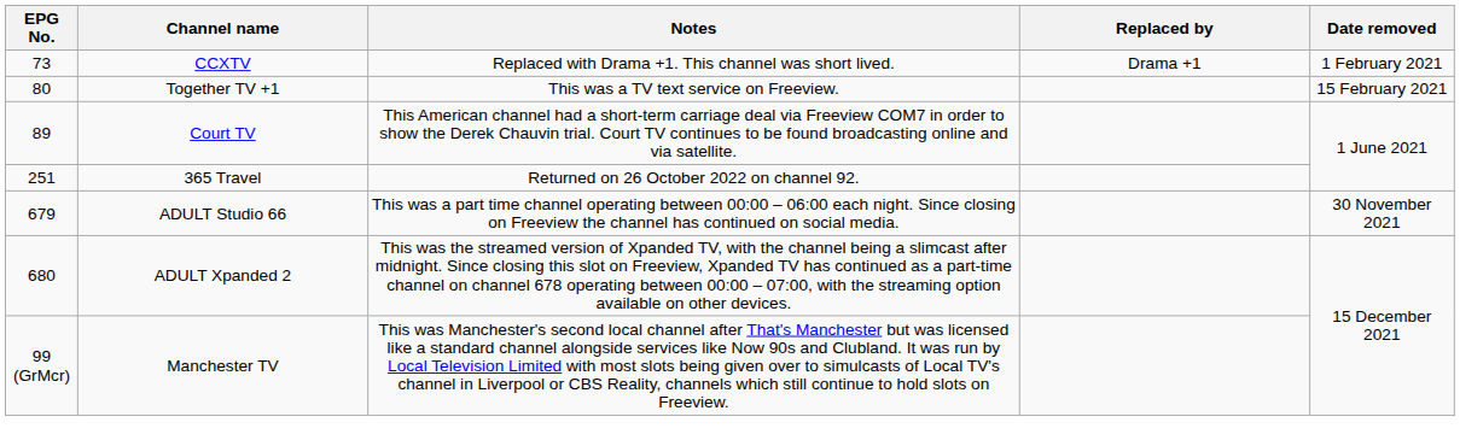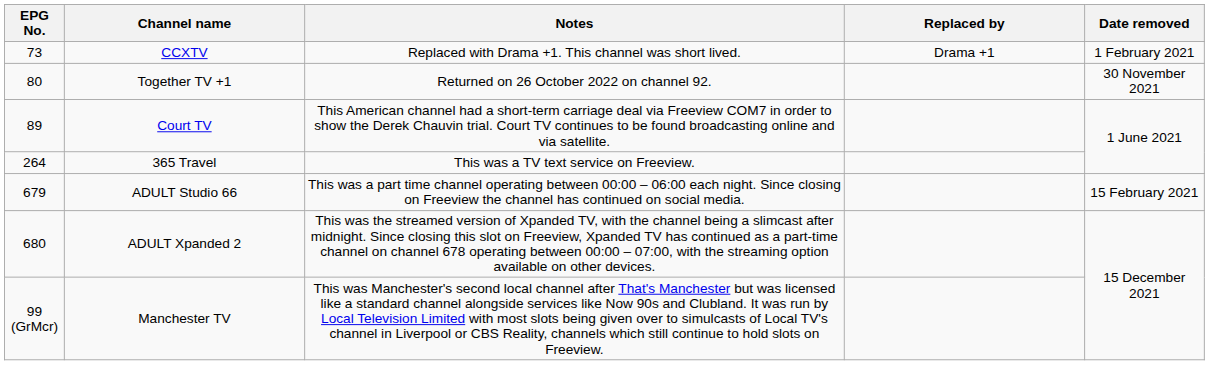 <table class="wikitable sortable" style="font-size:90%; text-align:center; width:100%;">
 <tr>
 <th style="width:5%;">EPG No.</th>
 <th style="width:20%;">Channel name</th>
 <th style="width:45%;">Notes</th>
 <th style="width:20%;">Replaced by</th>
 <th style="width:10%;">Date removed</th>
 </tr>
 <tr>
 <td>73</td>
 <td><a href='#'>CCXTV</a></td>
 <td>Replaced with Drama +1. This channel was short lived.</td>
 <td>Drama +1</td>
 <td>1 February 2021</td>
 </tr>
 <tr>
 <td>80</td>
 <td>Together TV +1</td>
-<td>This was a TV text service on Freeview.</td>
+<td>Returned on 26 October 2022 on channel 92.</td>
 <td></td>
-<td>15 February 2021</td>
+<td>30 November 2021</td>
 </tr>
 <tr>
 <td>89</td>
 <td><a href='#'>Court TV</a></td>
 <td>This American channel had a short-term carriage deal via Freeview COM7 in order to show the Derek Chauvin trial. Court TV continues to be found broadcasting online and via satellite.</td>
 <td></td>
 <td rowspan="2">1 June 2021</td>
 </tr>
 <tr>
-<td>251</td>
+<td>264</td>
 <td>365 Travel</td>
-<td>Returned on 26 October 2022 on channel 92.</td>
+<td>This was a TV text service on Freeview.</td>
 <td></td>
 </tr>
 <tr>
 <td>679</td>
 <td>ADULT Studio 66</td>
 <td>This was a part time channel operating between 00:00 – 06:00 each night. Since closing on Freeview the channel has continued on social media.</td>
 <td></td>
-<td>30 November 2021</td>
+<td>15 February 2021</td>
 </tr>
 <tr>
 <td>680</td>
 <td>ADULT Xpanded 2</td>
 <td>This was the streamed version of Xpanded TV, with the channel being a slimcast after midnight. Since closing this slot on Freeview, Xpanded TV has continued as a part-time channel on channel 678 operating between 00:00 – 07:00, with the streaming option available on other devices.</td>
 <td></td>
 <td rowspan="2">15 December 2021</td>
 </tr>
 <tr>
 <td>99 (GrMcr)</td>
 <td>Manchester TV</td>
 <td>This was Manchester's second local channel after <a href='#'>That's Manchester</a> but was licensed like a standard channel alongside services like Now 90s and Clubland. It was run by <a href='#'>Local Television Limited</a> with most slots being given over to simulcasts of Local TV's channel in Liverpool or CBS Reality, channels which still continue to hold slots on Freeview.</td>
 <td></td>
 </tr>
 </table>
